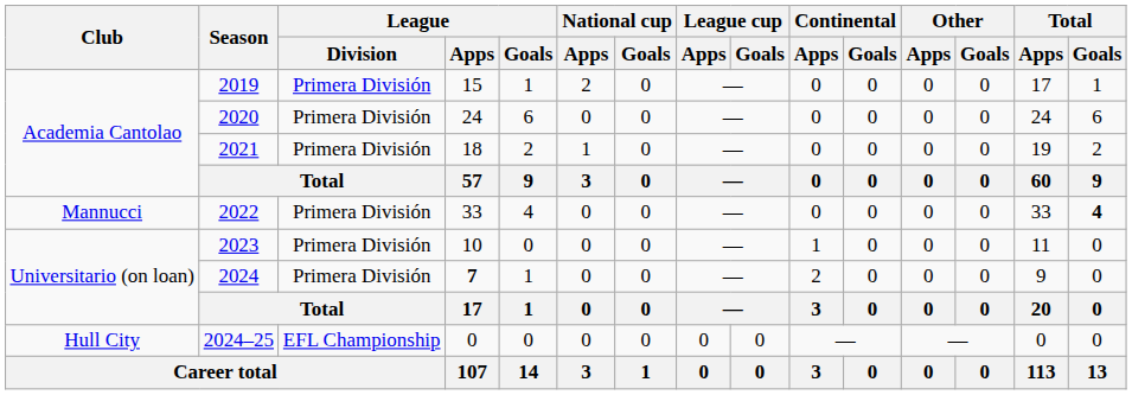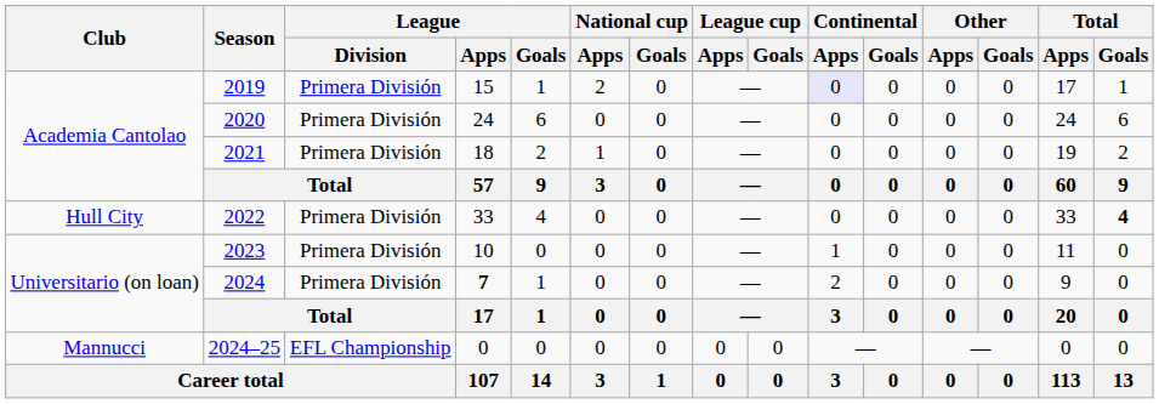 <table class="wikitable" style="text-align:center">
 <tr>
 <th rowspan="2">Club</th>
 <th rowspan="2">Season</th>
 <th colspan="3">League</th>
 <th colspan="2">National cup</th>
 <th colspan="2">League cup</th>
 <th colspan="2">Continental</th>
 <th colspan="2">Other</th>
 <th colspan="2">Total</th>
 </tr>
 <tr>
 <th>Division</th>
 <th>Apps</th>
 <th>Goals</th>
 <th>Apps</th>
 <th>Goals</th>
 <th>Apps</th>
 <th>Goals</th>
 <th>Apps</th>
 <th>Goals</th>
 <th>Apps</th>
 <th>Goals</th>
 <th>Apps</th>
 <th>Goals</th>
 </tr>
 <tr>
 <td rowspan="4"><a href='#'>Academia Cantolao</a></td>
 <td><a href='#'>2019</a></td>
 <td><a href='#'>Primera División</a></td>
 <td>15</td>
 <td>1</td>
 <td>2</td>
 <td>0</td>
 <td colspan="2">—</td>
-<td>0</td>
+<td style="background: lavender;">0</td>
 <td>0</td>
 <td>0</td>
 <td>0</td>
 <td>17</td>
 <td>1</td>
 </tr>
 <tr>
 <td><a href='#'>2020</a></td>
 <td>Primera División</td>
 <td>24</td>
 <td>6</td>
 <td>0</td>
 <td>0</td>
 <td colspan="2">—</td>
 <td>0</td>
 <td>0</td>
 <td>0</td>
 <td>0</td>
 <td>24</td>
 <td>6</td>
 </tr>
 <tr>
 <td><a href='#'>2021</a></td>
 <td>Primera División</td>
 <td>18</td>
 <td>2</td>
 <td>1</td>
 <td>0</td>
 <td colspan="2">—</td>
 <td>0</td>
 <td>0</td>
 <td>0</td>
 <td>0</td>
 <td>19</td>
 <td>2</td>
 </tr>
 <tr>
 <th colspan="2">Total</th>
 <th>57</th>
 <th>9</th>
 <th>3</th>
 <th>0</th>
 <th colspan="2">—</th>
 <th>0</th>
 <th>0</th>
 <th>0</th>
 <th>0</th>
 <th>60</th>
 <th>9</th>
 </tr>
 <tr>
-<td><a href='#'>Mannucci</a></td>
+<td><a href='#'>Hull City</a></td>
 <td><a href='#'>2022</a></td>
 <td>Primera División</td>
 <td>33</td>
 <td>4</td>
 <td>0</td>
 <td>0</td>
 <td colspan="2">—</td>
 <td>0</td>
 <td>0</td>
 <td>0</td>
 <td>0</td>
 <td>33</td>
 <td><strong>4</strong></td>
 </tr>
 <tr>
 <td rowspan="3"><a href='#'>Universitario</a> (on loan)</td>
 <td><a href='#'>2023</a></td>
 <td>Primera División</td>
 <td>10</td>
 <td>0</td>
 <td>0</td>
 <td>0</td>
 <td colspan="2">—</td>
 <td>1</td>
 <td>0</td>
 <td>0</td>
 <td>0</td>
 <td>11</td>
 <td>0</td>
 </tr>
 <tr>
 <td><a href='#'>2024</a></td>
 <td>Primera División</td>
 <td><strong>7</strong></td>
 <td>1</td>
 <td>0</td>
 <td>0</td>
 <td colspan="2">—</td>
 <td>2</td>
 <td>0</td>
 <td>0</td>
 <td>0</td>
 <td>9</td>
 <td>0</td>
 </tr>
 <tr>
 <th colspan="2">Total</th>
 <th>17</th>
 <th>1</th>
 <th>0</th>
 <th>0</th>
 <th colspan="2">—</th>
 <th>3</th>
 <th>0</th>
 <th>0</th>
 <th>0</th>
 <th>20</th>
 <th>0</th>
 </tr>
 <tr>
-<td><a href='#'>Hull City</a></td>
+<td><a href='#'>Mannucci</a></td>
 <td><a href='#'>2024–25</a></td>
 <td><a href='#'>EFL Championship</a></td>
 <td>0</td>
 <td>0</td>
 <td>0</td>
 <td>0</td>
 <td>0</td>
 <td>0</td>
 <td colspan="2">—</td>
 <td colspan="2">—</td>
 <td>0</td>
 <td>0</td>
 </tr>
 <tr>
 <th colspan="3">Career total</th>
 <th>107</th>
 <th>14</th>
 <th>3</th>
 <th>1</th>
 <th>0</th>
 <th>0</th>
 <th>3</th>
 <th>0</th>
 <th>0</th>
 <th>0</th>
 <th>113</th>
 <th>13</th>
 </tr>
 </table>
